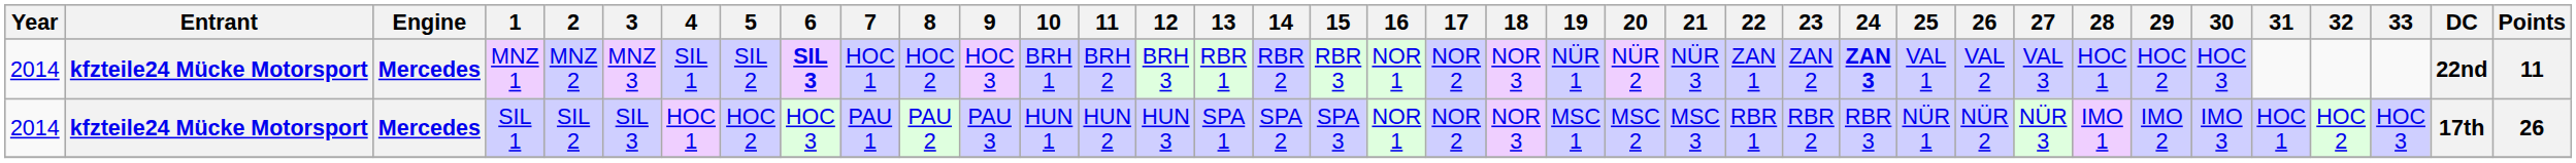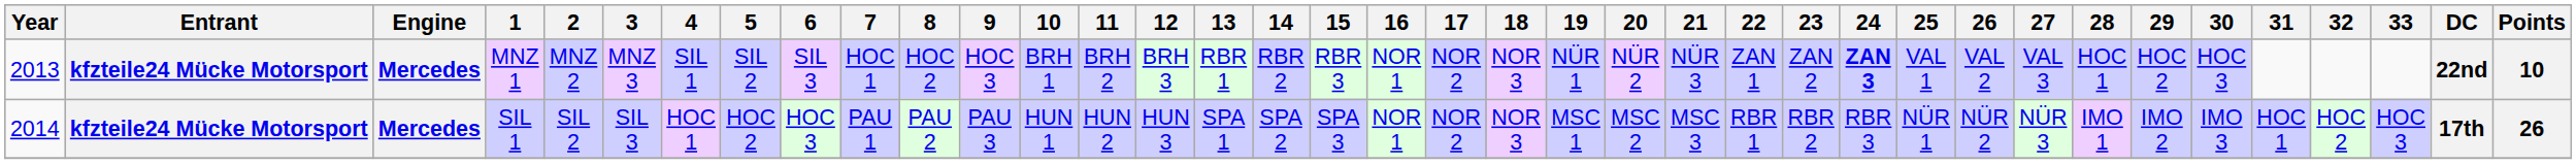 <table class="wikitable" style="text-align:center; font-size:85%">
 <tr>
 <th>Year</th>
 <th>Entrant</th>
 <th>Engine</th>
 <th>1</th>
 <th>2</th>
 <th>3</th>
 <th>4</th>
 <th>5</th>
 <th>6</th>
 <th>7</th>
 <th>8</th>
 <th>9</th>
 <th>10</th>
 <th>11</th>
 <th>12</th>
 <th>13</th>
 <th>14</th>
 <th>15</th>
 <th>16</th>
 <th>17</th>
 <th>18</th>
 <th>19</th>
 <th>20</th>
 <th>21</th>
 <th>22</th>
 <th>23</th>
 <th>24</th>
 <th>25</th>
 <th>26</th>
 <th>27</th>
 <th>28</th>
 <th>29</th>
 <th>30</th>
 <th>31</th>
 <th>32</th>
 <th>33</th>
 <th>DC</th>
 <th>Points</th>
 </tr>
 <tr>
-<td><a href='#'>2014</a></td>
+<td><a href='#'>2013</a></td>
 <th nowrap><a href='#'>kfzteile24 Mücke Motorsport</a></th>
 <th nowrap><a href='#'>Mercedes</a></th>
 <td style="background:#EFCFFF;"><a href='#'>MNZ<br>1</a><br></td>
 <td style="background:#CFCFFF;"><a href='#'>MNZ<br>2</a><br></td>
 <td style="background:#EFCFFF;"><a href='#'>MNZ<br>3</a><br></td>
 <td style="background:#CFCFFF;"><a href='#'>SIL<br>1</a><br></td>
 <td style="background:#CFCFFF;"><a href='#'>SIL<br>2</a><br></td>
-<td style="background:#EFCFFF;"><strong><a href='#'>SIL<br>3</a><br></strong></td>
+<td style="background:#EFCFFF;"><a href='#'>SIL<br>3</a><br></td>
 <td style="background:#CFCFFF;"><a href='#'>HOC<br>1</a><br></td>
 <td style="background:#CFCFFF;"><a href='#'>HOC<br>2</a><br></td>
 <td style="background:#EFCFFF;"><a href='#'>HOC<br>3</a><br></td>
 <td style="background:#CFCFFF;"><a href='#'>BRH<br>1</a><br></td>
 <td style="background:#CFCFFF;"><a href='#'>BRH<br>2</a><br></td>
 <td style="background:#DFFFDF;"><a href='#'>BRH<br>3</a><br></td>
 <td style="background:#DFFFDF;"><a href='#'>RBR<br>1</a><br></td>
 <td style="background:#CFCFFF;"><a href='#'>RBR<br>2</a><br></td>
 <td style="background:#DFFFDF;"><a href='#'>RBR<br>3</a><br></td>
 <td style="background:#DFFFDF;"><a href='#'>NOR<br>1</a><br></td>
 <td style="background:#CFCFFF;"><a href='#'>NOR<br>2</a><br></td>
 <td style="background:#EFCFFF;"><a href='#'>NOR<br>3</a><br></td>
 <td style="background:#CFCFFF;"><a href='#'>NÜR<br>1</a><br></td>
 <td style="background:#EFCFFF;"><a href='#'>NÜR<br>2</a><br></td>
 <td style="background:#CFCFFF;"><a href='#'>NÜR<br>3</a><br></td>
 <td style="background:#CFCFFF;"><a href='#'>ZAN<br>1</a><br></td>
 <td style="background:#CFCFFF;"><a href='#'>ZAN<br>2</a><br></td>
 <td style="background:#CFCFFF;"><strong><a href='#'>ZAN<br>3</a><br></strong></td>
 <td style="background:#CFCFFF;"><a href='#'>VAL<br>1</a><br></td>
 <td style="background:#CFCFFF;"><a href='#'>VAL<br>2</a><br></td>
 <td style="background:#CFCFFF;"><a href='#'>VAL<br>3</a><br></td>
 <td style="background:#CFCFFF;"><a href='#'>HOC<br>1</a><br></td>
 <td style="background:#CFCFFF;"><a href='#'>HOC<br>2</a><br></td>
 <td style="background:#CFCFFF;"><a href='#'>HOC<br>3</a><br></td>
 <td></td>
 <td></td>
 <td></td>
 <th>22nd</th>
-<th>11</th>
+<th>10</th>
 </tr>
 <tr>
 <td><a href='#'>2014</a></td>
 <th nowrap><a href='#'>kfzteile24 Mücke Motorsport</a></th>
 <th nowrap><a href='#'>Mercedes</a></th>
 <td style="background:#CFCFFF;"><a href='#'>SIL<br>1</a><br></td>
 <td style="background:#CFCFFF;"><a href='#'>SIL<br>2</a><br></td>
 <td style="background:#CFCFFF;"><a href='#'>SIL<br>3</a><br></td>
 <td style="background:#EFCFFF;"><a href='#'>HOC<br>1</a><br></td>
 <td style="background:#CFCFFF;"><a href='#'>HOC<br>2</a><br></td>
 <td style="background:#DFFFDF;"><a href='#'>HOC<br>3</a><br></td>
 <td style="background:#CFCFFF;"><a href='#'>PAU<br>1</a><br></td>
 <td style="background:#DFFFDF;"><a href='#'>PAU<br>2</a><br></td>
 <td style="background:#CFCFFF;"><a href='#'>PAU<br>3</a><br></td>
 <td style="background:#CFCFFF;"><a href='#'>HUN<br>1</a><br></td>
 <td style="background:#CFCFFF;"><a href='#'>HUN<br>2</a><br></td>
 <td style="background:#CFCFFF;"><a href='#'>HUN<br>3</a><br></td>
 <td style="background:#CFCFFF;"><a href='#'>SPA<br>1</a><br></td>
 <td style="background:#CFCFFF;"><a href='#'>SPA<br>2</a><br></td>
 <td style="background:#CFCFFF;"><a href='#'>SPA<br>3</a><br></td>
 <td style="background:#DFFFDF;"><a href='#'>NOR<br>1</a><br></td>
 <td style="background:#CFCFFF;"><a href='#'>NOR<br>2</a><br></td>
 <td style="background:#EFCFFF;"><a href='#'>NOR<br>3</a><br></td>
 <td style="background:#CFCFFF;"><a href='#'>MSC<br>1</a><br></td>
 <td style="background:#CFCFFF;"><a href='#'>MSC<br>2</a><br></td>
 <td style="background:#CFCFFF;"><a href='#'>MSC<br>3</a><br></td>
 <td style="background:#CFCFFF;"><a href='#'>RBR<br>1</a><br></td>
 <td style="background:#CFCFFF;"><a href='#'>RBR<br>2</a><br></td>
 <td style="background:#CFCFFF;"><a href='#'>RBR<br>3</a><br></td>
 <td style="background:#CFCFFF;"><a href='#'>NÜR<br>1</a><br></td>
 <td style="background:#CFCFFF;"><a href='#'>NÜR<br>2</a><br></td>
 <td style="background:#DFFFDF;"><a href='#'>NÜR<br>3</a><br></td>
 <td style="background:#EFCFFF;"><a href='#'>IMO<br>1</a><br></td>
 <td style="background:#CFCFFF;"><a href='#'>IMO<br>2</a><br></td>
 <td style="background:#CFCFFF;"><a href='#'>IMO<br>3</a><br></td>
 <td style="background:#CFCFFF;"><a href='#'>HOC<br>1</a><br></td>
 <td style="background:#DFFFDF;"><a href='#'>HOC<br>2</a><br></td>
 <td style="background:#CFCFFF;"><a href='#'>HOC<br>3</a><br></td>
 <th>17th</th>
 <th>26</th>
 </tr>
 <tr>
 </tr>
 </table>
